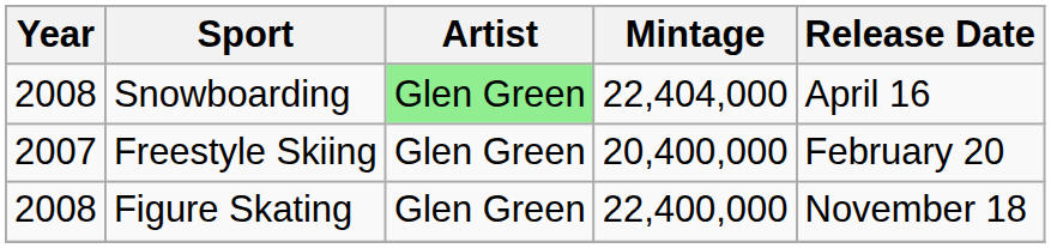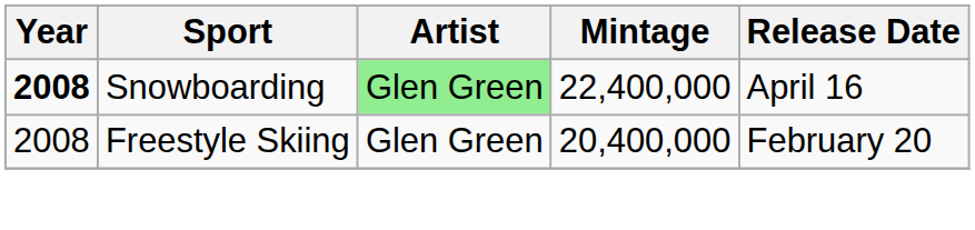 <table class="wikitable">
 <tr>
 <th>Year</th>
 <th>Sport</th>
 <th>Artist</th>
 <th>Mintage</th>
 <th>Release Date</th>
 </tr>
 <tr>
-<td>2008</td>
+<td><strong>2008</strong></td>
 <td>Snowboarding</td>
 <td style="background: lightgreen;">Glen Green</td>
-<td>22,404,000</td>
+<td>22,400,000</td>
 <td>April 16</td>
 </tr>
 <tr>
-<td>2007</td>
+<td>2008</td>
 <td>Freestyle Skiing</td>
 <td>Glen Green</td>
 <td>20,400,000</td>
 <td>February 20</td>
 </tr>
 <tr>
-<td>2008</td>
-<td>Figure Skating</td>
-<td>Glen Green</td>
-<td>22,400,000</td>
-<td>November 18</td>
-</tr>
-<tr>
 </tr>
 </table>
